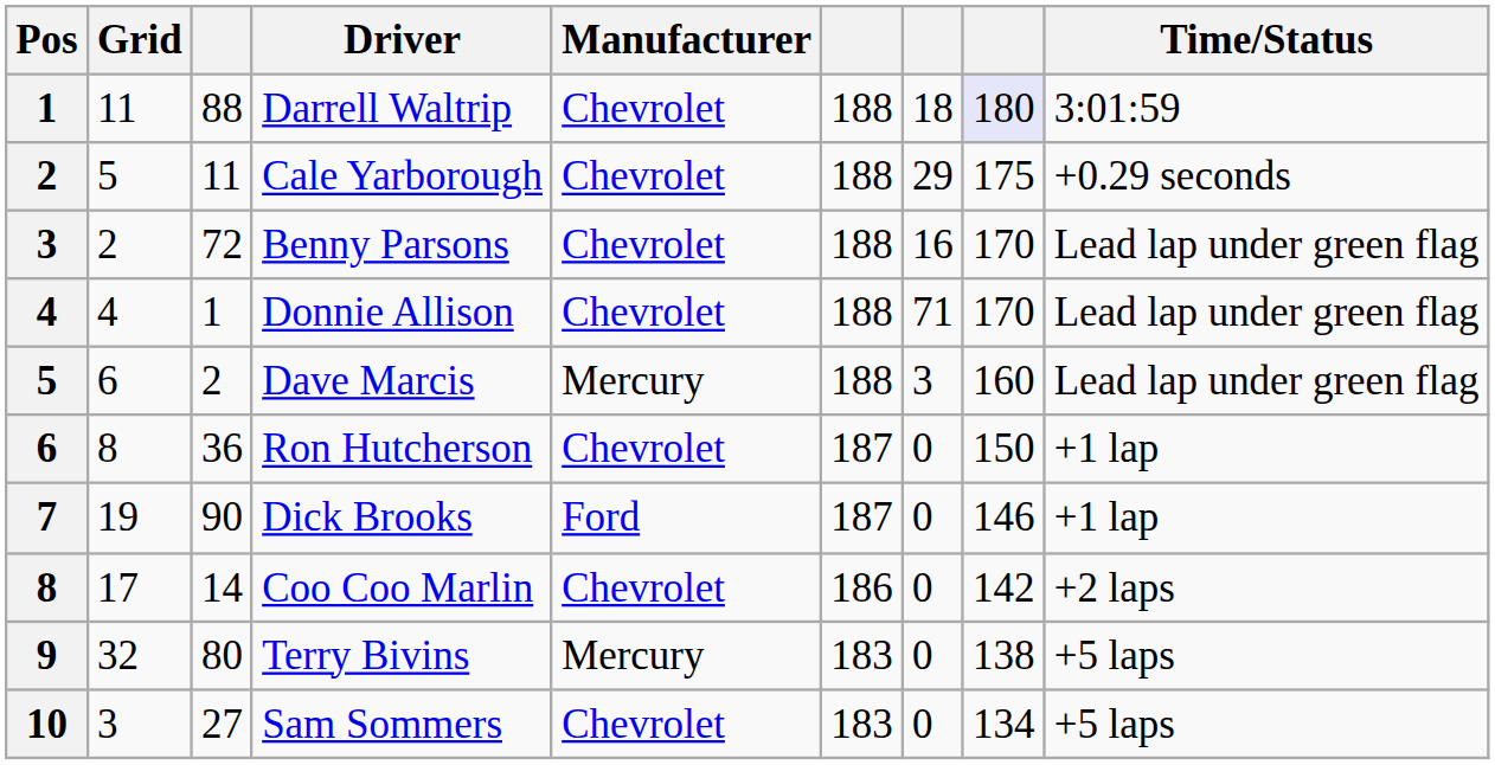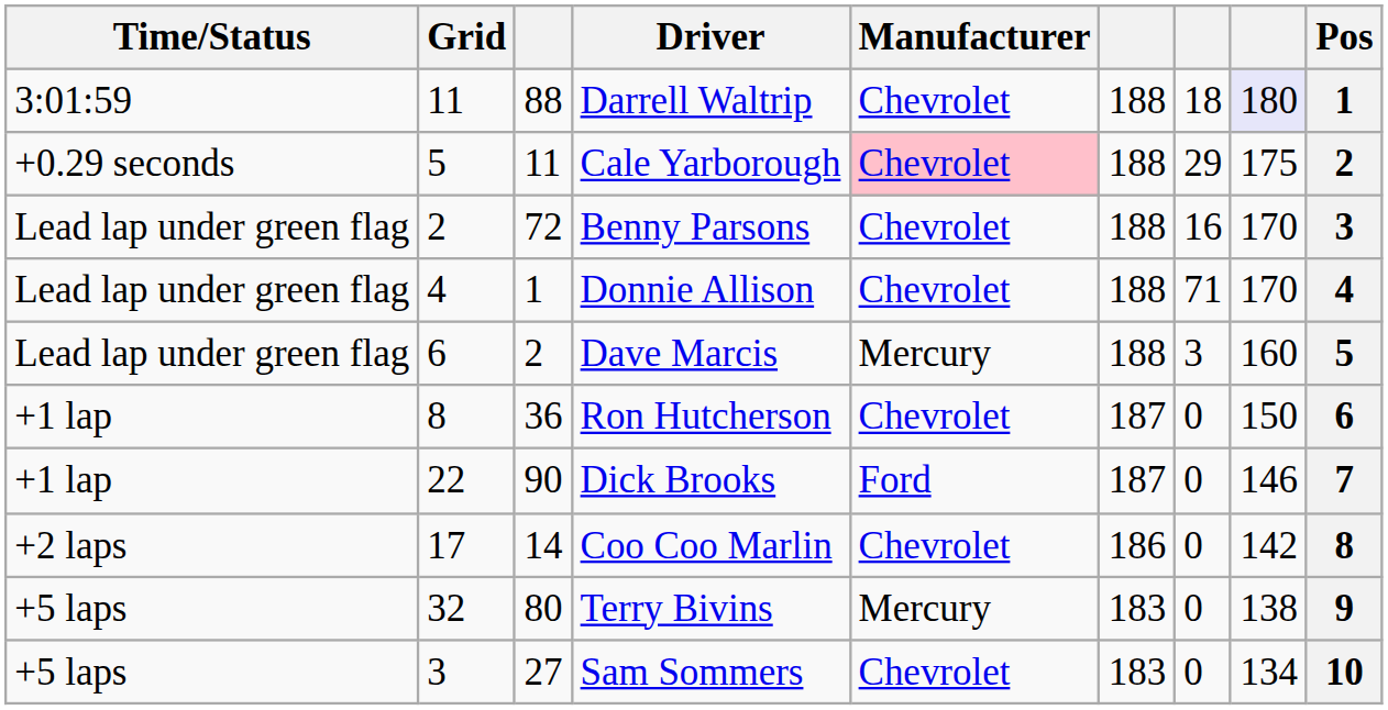 <table class="sortable wikitable" style="font-size:95%">
 <tr>
-<th>Pos</th>
+<th>Time/Status</th>
 <th>Grid</th>
 <th></th>
 <th>Driver</th>
 <th>Manufacturer</th>
 <th></th>
 <th></th>
 <th></th>
-<th>Time/Status</th>
+<th>Pos</th>
 </tr>
 <tr>
-<th>1</th>
+<td>3:01:59</td>
 <td>11</td>
 <td>88</td>
 <td><a href='#'>Darrell Waltrip</a></td>
 <td><a href='#'>Chevrolet</a></td>
 <td>188</td>
 <td>18</td>
 <td style="background: lavender;">180</td>
-<td>3:01:59</td>
+<th>1</th>
 </tr>
 <tr>
-<th>2</th>
+<td>+0.29 seconds</td>
 <td>5</td>
 <td>11</td>
 <td><a href='#'>Cale Yarborough</a></td>
-<td><a href='#'>Chevrolet</a></td>
+<td style="background: pink;"><a href='#'>Chevrolet</a></td>
 <td>188</td>
 <td>29</td>
 <td>175</td>
-<td>+0.29 seconds</td>
+<th>2</th>
 </tr>
 <tr>
-<th>3</th>
+<td>Lead lap under green flag</td>
 <td>2</td>
 <td>72</td>
 <td><a href='#'>Benny Parsons</a></td>
 <td><a href='#'>Chevrolet</a></td>
 <td>188</td>
 <td>16</td>
 <td>170</td>
-<td>Lead lap under green flag</td>
+<th>3</th>
 </tr>
 <tr>
-<th>4</th>
+<td>Lead lap under green flag</td>
 <td>4</td>
 <td>1</td>
 <td><a href='#'>Donnie Allison</a></td>
 <td><a href='#'>Chevrolet</a></td>
 <td>188</td>
 <td>71</td>
 <td>170</td>
-<td>Lead lap under green flag</td>
+<th>4</th>
 </tr>
 <tr>
-<th>5</th>
+<td>Lead lap under green flag</td>
 <td>6</td>
 <td>2</td>
 <td><a href='#'>Dave Marcis</a></td>
 <td>Mercury</td>
 <td>188</td>
 <td>3</td>
 <td>160</td>
-<td>Lead lap under green flag</td>
+<th>5</th>
 </tr>
 <tr>
-<th>6</th>
+<td>+1 lap</td>
 <td>8</td>
 <td>36</td>
 <td><a href='#'>Ron Hutcherson</a></td>
 <td><a href='#'>Chevrolet</a></td>
 <td>187</td>
 <td>0</td>
 <td>150</td>
-<td>+1 lap</td>
+<th>6</th>
 </tr>
 <tr>
-<th>7</th>
-<td>19</td>
+<td>+1 lap</td>
+<td>22</td>
 <td>90</td>
 <td><a href='#'>Dick Brooks</a></td>
 <td><a href='#'>Ford</a></td>
 <td>187</td>
 <td>0</td>
 <td>146</td>
-<td>+1 lap</td>
+<th>7</th>
 </tr>
 <tr>
-<th>8</th>
+<td>+2 laps</td>
 <td>17</td>
 <td>14</td>
 <td><a href='#'>Coo Coo Marlin</a></td>
 <td><a href='#'>Chevrolet</a></td>
 <td>186</td>
 <td>0</td>
 <td>142</td>
-<td>+2 laps</td>
+<th>8</th>
 </tr>
 <tr>
-<th>9</th>
+<td>+5 laps</td>
 <td>32</td>
 <td>80</td>
 <td><a href='#'>Terry Bivins</a></td>
 <td>Mercury</td>
 <td>183</td>
 <td>0</td>
 <td>138</td>
-<td>+5 laps</td>
+<th>9</th>
 </tr>
 <tr>
-<th>10</th>
+<td>+5 laps</td>
 <td>3</td>
 <td>27</td>
 <td><a href='#'>Sam Sommers</a></td>
 <td><a href='#'>Chevrolet</a></td>
 <td>183</td>
 <td>0</td>
 <td>134</td>
-<td>+5 laps</td>
+<th>10</th>
 </tr>
 </table>
